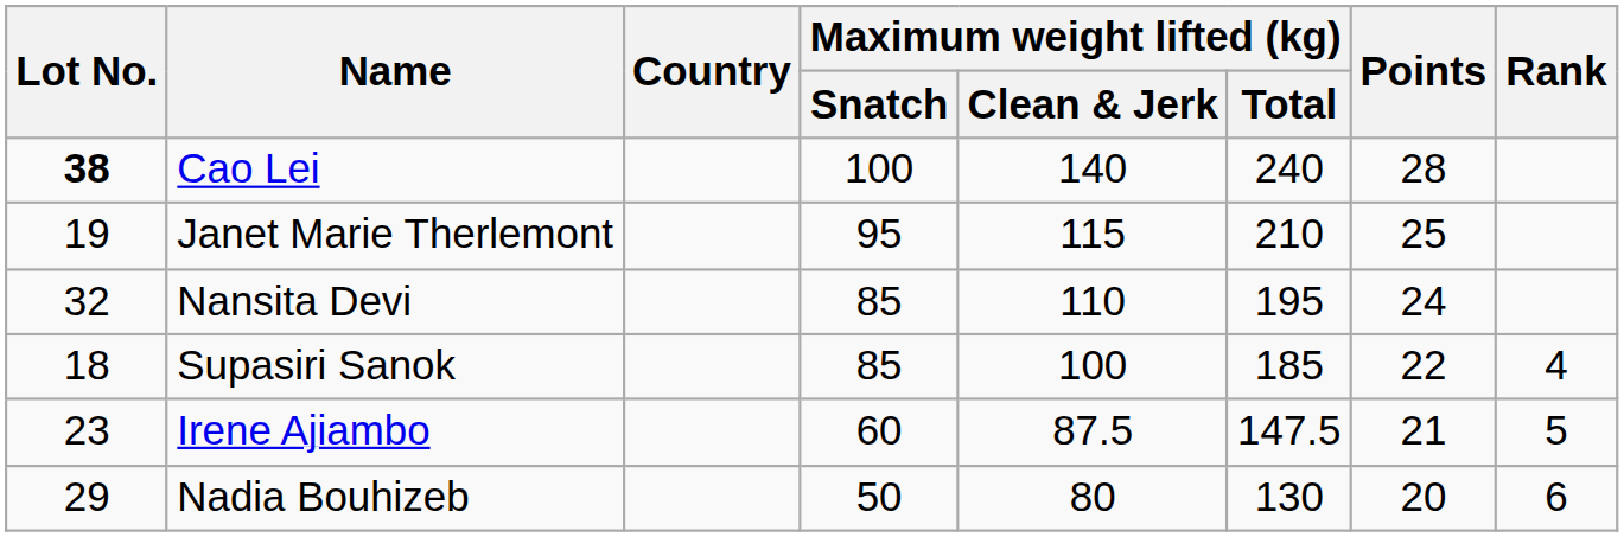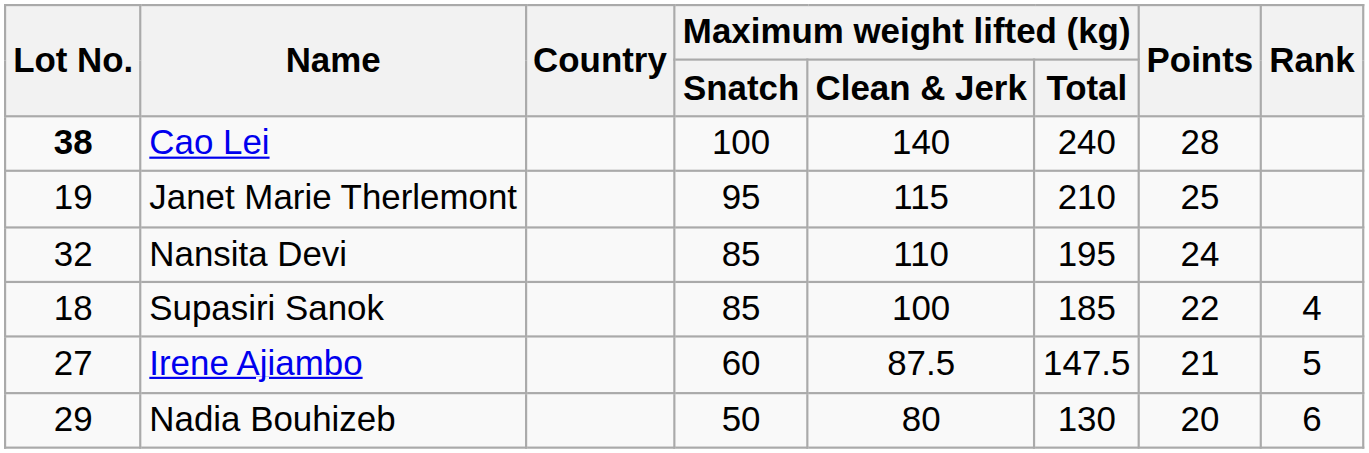 <table class="wikitable" style="text-align:center">
 <tr>
 <th rowspan="2">Lot No.</th>
 <th rowspan="2">Name</th>
 <th rowspan="2">Country</th>
 <th colspan="3">Maximum weight lifted (kg)</th>
 <th rowspan="2">Points</th>
 <th rowspan="2">Rank</th>
 </tr>
 <tr>
 <th><strong>Snatch</strong></th>
 <th><strong>Clean & Jerk</strong></th>
 <th><strong>Total</strong></th>
 </tr>
 <tr>
 <td><strong>38</strong></td>
 <td align=left><a href='#'>Cao Lei</a></td>
 <td align=left></td>
 <td>100</td>
 <td>140</td>
 <td>240</td>
 <td>28</td>
 <td></td>
 </tr>
 <tr>
 <td>19</td>
 <td align=left>Janet Marie Therlemont</td>
 <td align=left></td>
 <td>95</td>
 <td>115</td>
 <td>210</td>
 <td>25</td>
 <td></td>
 </tr>
 <tr>
 <td>32</td>
 <td align=left>Nansita Devi</td>
 <td align=left></td>
 <td>85</td>
 <td>110</td>
 <td>195</td>
 <td>24</td>
 <td></td>
 </tr>
 <tr>
 <td>18</td>
 <td align=left>Supasiri Sanok</td>
 <td align=left></td>
 <td>85</td>
 <td>100</td>
 <td>185</td>
 <td>22</td>
 <td>4</td>
 </tr>
 <tr>
-<td>23</td>
+<td>27</td>
 <td align=left><a href='#'>Irene Ajiambo</a></td>
 <td align=left></td>
 <td>60</td>
 <td>87.5</td>
 <td>147.5</td>
 <td>21</td>
 <td>5</td>
 </tr>
 <tr>
 <td>29</td>
 <td align=left>Nadia Bouhizeb</td>
 <td align=left></td>
 <td>50</td>
 <td>80</td>
 <td>130</td>
 <td>20</td>
 <td>6</td>
 </tr>
 </table>
